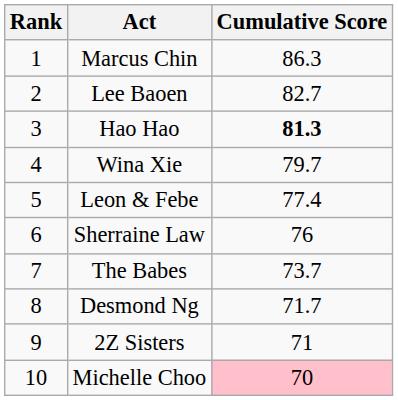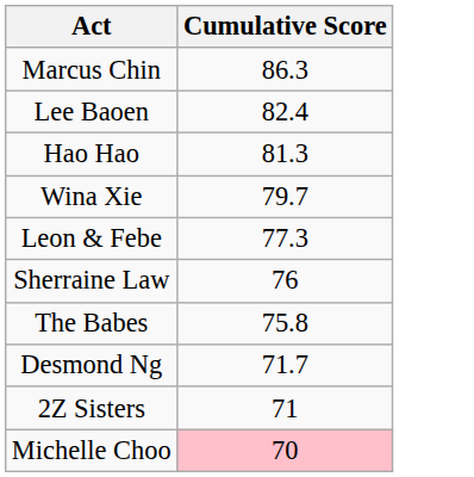 <table class="wikitable plainrowheaders" style="text-align:center;">
 <tr>
-<th scope="col">Rank</th>
 <th scope="col">Act</th>
 <th scope="col">Cumulative Score</th>
 </tr>
 <tr>
-<td>1</td>
 <td>Marcus Chin</td>
 <td>86.3</td>
 </tr>
 <tr>
-<td>2</td>
 <td>Lee Baoen</td>
-<td>82.7</td>
+<td>82.4</td>
 </tr>
 <tr>
-<td>3</td>
 <td>Hao Hao</td>
-<td><strong>81.3</strong></td>
+<td>81.3</td>
 </tr>
 <tr>
-<td>4</td>
 <td>Wina Xie</td>
 <td>79.7</td>
 </tr>
 <tr>
-<td>5</td>
 <td>Leon & Febe</td>
-<td>77.4</td>
+<td>77.3</td>
 </tr>
 <tr>
-<td>6</td>
 <td>Sherraine Law</td>
 <td>76</td>
 </tr>
 <tr>
-<td>7</td>
 <td>The Babes</td>
-<td>73.7</td>
+<td>75.8</td>
 </tr>
 <tr>
-<td>8</td>
 <td>Desmond Ng</td>
 <td>71.7</td>
 </tr>
 <tr>
-<td>9</td>
 <td>2Z Sisters</td>
 <td>71</td>
 </tr>
 <tr>
-<td>10</td>
 <td>Michelle Choo</td>
 <td style="background: pink;">70</td>
 </tr>
 </table>
